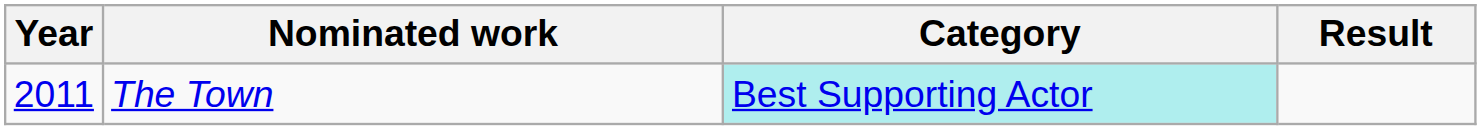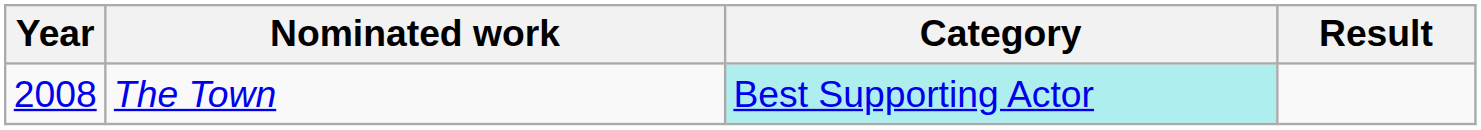 <table class="wikitable sortable" width="50%">
 <tr>
 <th width="1%">Year</th>
 <th width="45%">Nominated work</th>
 <th width="40%">Category</th>
 <th width="14%">Result</th>
 </tr>
 <tr>
-<td><a href='#'>2011</a></td>
+<td><a href='#'>2008</a></td>
 <td><em><a href='#'>The Town</a></em></td>
 <td style="background: paleturquoise;"><a href='#'>Best Supporting Actor</a></td>
 <td></td>
 </tr>
 </table>
